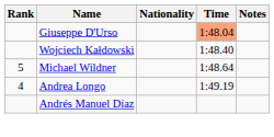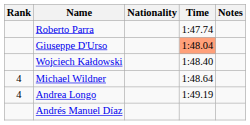 <table class="wikitable sortable" style="text-align:center">
 <tr>
 <th>Rank</th>
 <th>Name</th>
 <th>Nationality</th>
 <th>Time</th>
 <th>Notes</th>
+</tr>
+<tr>
+<td></td>
+<td align="left"><a href='#'>Roberto Parra</a></td>
+<td align=left></td>
+<td>1:47.74</td>
+<td></td>
 </tr>
 <tr>
 <td></td>
 <td align="left"><a href='#'>Giuseppe D'Urso</a></td>
 <td align=left></td>
 <td style="background: lightsalmon;">1:48.04</td>
 <td></td>
 </tr>
 <tr>
 <td></td>
 <td align="left"><a href='#'>Wojciech Kałdowski</a></td>
 <td align=left></td>
 <td>1:48.40</td>
 <td></td>
 </tr>
 <tr>
-<td>5</td>
+<td>4</td>
 <td align="left"><a href='#'>Michael Wildner</a></td>
 <td align=left></td>
 <td>1:48.64</td>
 <td></td>
 </tr>
 <tr>
 <td>4</td>
 <td align="left"><a href='#'>Andrea Longo</a></td>
 <td align=left></td>
 <td>1:49.19</td>
 <td></td>
 </tr>
 <tr>
 <td></td>
 <td align="left"><a href='#'>Andrés Manuel Díaz</a></td>
 <td align=left></td>
 <td></td>
 <td></td>
 </tr>
 </table>
